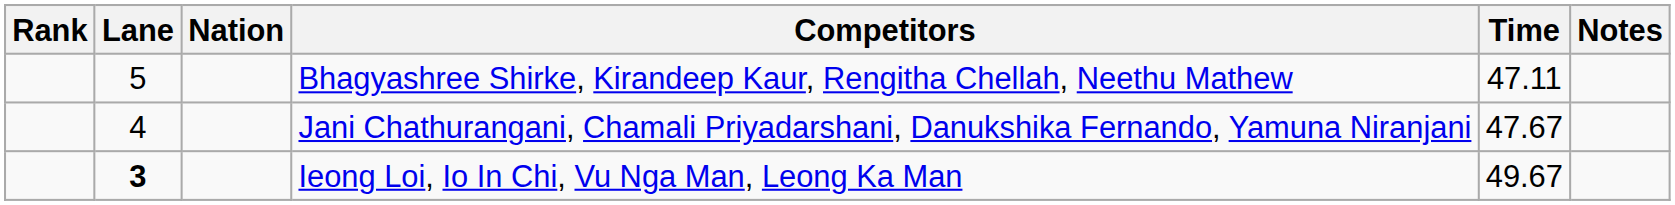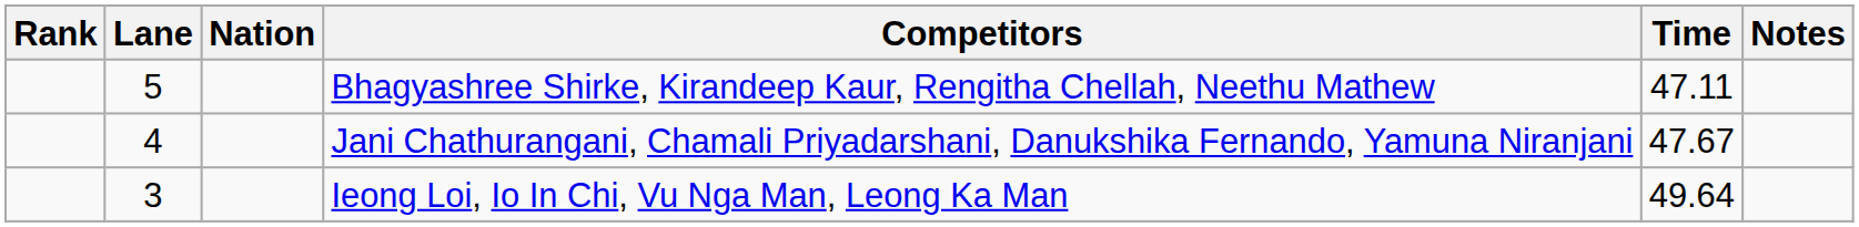 <table class="wikitable sortable" style="text-align:center; font-size:95%">
 <tr>
 <th>Rank</th>
 <th>Lane</th>
 <th>Nation</th>
 <th>Competitors</th>
 <th>Time</th>
 <th>Notes</th>
 </tr>
 <tr>
 <td></td>
 <td>5</td>
 <td align=left></td>
 <td align=left><a href='#'>Bhagyashree Shirke</a>, <a href='#'>Kirandeep Kaur</a>, <a href='#'>Rengitha Chellah</a>, <a href='#'>Neethu Mathew</a></td>
 <td>47.11</td>
 <td></td>
 </tr>
 <tr>
 <td></td>
 <td>4</td>
 <td align=left></td>
 <td align=left><a href='#'>Jani Chathurangani</a>, <a href='#'>Chamali Priyadarshani</a>, <a href='#'>Danukshika Fernando</a>, <a href='#'>Yamuna Niranjani</a></td>
 <td>47.67</td>
 <td></td>
 </tr>
 <tr>
 <td></td>
-<td><strong>3</strong></td>
+<td>3</td>
 <td align=left></td>
 <td align=left><a href='#'>Ieong Loi</a>, <a href='#'>Io In Chi</a>, <a href='#'>Vu Nga Man</a>, <a href='#'>Leong Ka Man</a></td>
-<td>49.67</td>
+<td>49.64</td>
 <td></td>
 </tr>
 </table>
